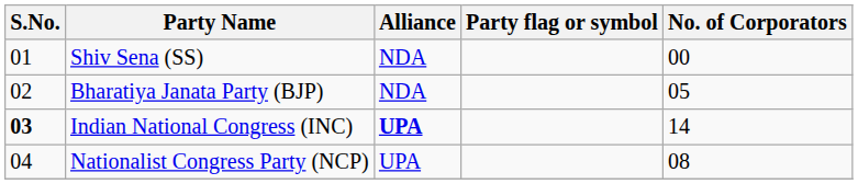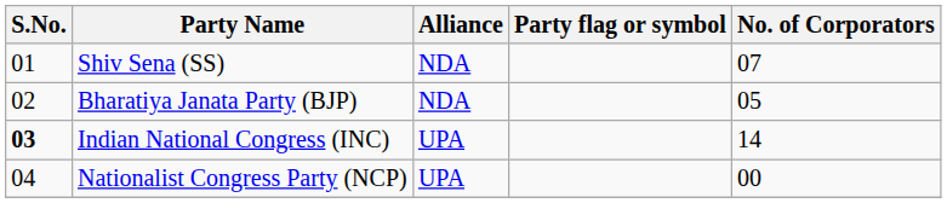 <table class="sortable wikitable">
 <tr>
 <th>S.No.</th>
 <th>Party Name</th>
 <th>Alliance</th>
 <th>Party flag or symbol</th>
 <th>No. of Corporators</th>
 </tr>
 <tr>
 <td>01</td>
 <td><a href='#'>Shiv Sena</a> (SS)</td>
 <td><a href='#'>NDA</a></td>
 <td></td>
-<td>00</td>
+<td>07</td>
 </tr>
 <tr>
 <td>02</td>
 <td><a href='#'>Bharatiya Janata Party</a> (BJP)</td>
 <td><a href='#'>NDA</a></td>
 <td></td>
 <td>05</td>
 </tr>
 <tr>
 <td><strong>03</strong></td>
 <td><a href='#'>Indian National Congress</a> (INC)</td>
-<td><strong><a href='#'>UPA</a></strong></td>
+<td><a href='#'>UPA</a></td>
 <td></td>
 <td>14</td>
 </tr>
 <tr>
 <td>04</td>
 <td><a href='#'>Nationalist Congress Party</a> (NCP)</td>
 <td><a href='#'>UPA</a></td>
 <td></td>
-<td>08</td>
+<td>00</td>
 </tr>
 <tr>
 </tr>
 </table>
